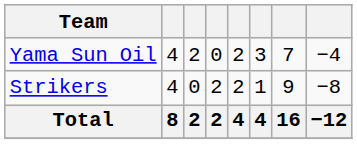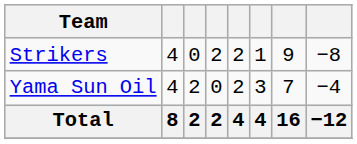 <table class="wikitable" align="center">
 <tr>
 <th>Team</th>
 <th></th>
 <th></th>
 <th></th>
 <th></th>
 <th></th>
 <th></th>
 <th></th>
 </tr>
 <tr align="center">
+<td align="left"><a href='#'>Strikers</a></td>
+<td>4</td>
+<td>0</td>
+<td>2</td>
+<td>2</td>
+<td>1</td>
+<td>9</td>
+<td>−8</td>
+</tr>
+<tr align="center">
 <td align="left"><a href='#'>Yama Sun Oil</a></td>
 <td>4</td>
 <td>2</td>
 <td>0</td>
 <td>2</td>
 <td>3</td>
 <td>7</td>
 <td>−4</td>
-</tr>
-<tr align="center">
-<td align="left"><a href='#'>Strikers</a></td>
-<td>4</td>
-<td>0</td>
-<td>2</td>
-<td>2</td>
-<td>1</td>
-<td>9</td>
-<td>−8</td>
 </tr>
 <tr>
 <th>Total</th>
 <th>8</th>
 <th>2</th>
 <th>2</th>
 <th>4</th>
 <th>4</th>
 <th>16</th>
 <th>−12</th>
 </tr>
 <tr>
 </tr>
 </table>
